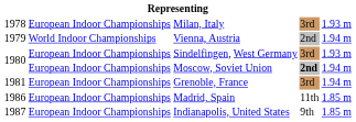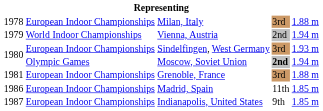 <table>
 <tr>
 <th colspan="5">Representing </th>
 </tr>
 <tr>
 <td>1978</td>
 <td><a href='#'>European Indoor Championships</a></td>
 <td><a href='#'>Milan, Italy</a></td>
 <td style="background:#c96;">3rd</td>
-<td><a href='#'>1.93 m</a></td>
+<td><a href='#'>1.88 m</a></td>
 </tr>
 <tr>
 <td>1979</td>
 <td><a href='#'>World Indoor Championships</a></td>
 <td><a href='#'>Vienna, Austria</a></td>
 <td style="background:silver;">2nd</td>
 <td><a href='#'>1.94 m</a></td>
 </tr>
 <tr>
 <td rowspan=2>1980</td>
 <td><a href='#'>European Indoor Championships</a></td>
 <td><a href='#'>Sindelfingen</a>, <a href='#'>West Germany</a></td>
 <td style="background:#c96;">3rd</td>
 <td><a href='#'>1.93 m</a></td>
 </tr>
 <tr>
-<td><a href='#'>European Indoor Championships</a></td>
+<td><a href='#'>Olympic Games</a></td>
 <td><a href='#'>Moscow, Soviet Union</a></td>
 <td style="background:silver;"><strong>2nd</strong></td>
 <td><a href='#'>1.94 m</a></td>
 </tr>
 <tr>
 <td>1981</td>
 <td><a href='#'>European Indoor Championships</a></td>
 <td><a href='#'>Grenoble, France</a></td>
 <td style="background:#c96;">3rd</td>
-<td><a href='#'>1.94 m</a></td>
+<td><a href='#'>1.88 m</a></td>
 </tr>
 <tr>
 <td>1986</td>
 <td><a href='#'>European Indoor Championships</a></td>
 <td><a href='#'>Madrid, Spain</a></td>
 <td>11th</td>
 <td><a href='#'>1.85 m</a></td>
 </tr>
 <tr>
 <td>1987</td>
 <td><a href='#'>European Indoor Championships</a></td>
 <td><a href='#'>Indianapolis, United States</a></td>
 <td>9th</td>
 <td><a href='#'>1.85 m</a></td>
 </tr>
 </table>
